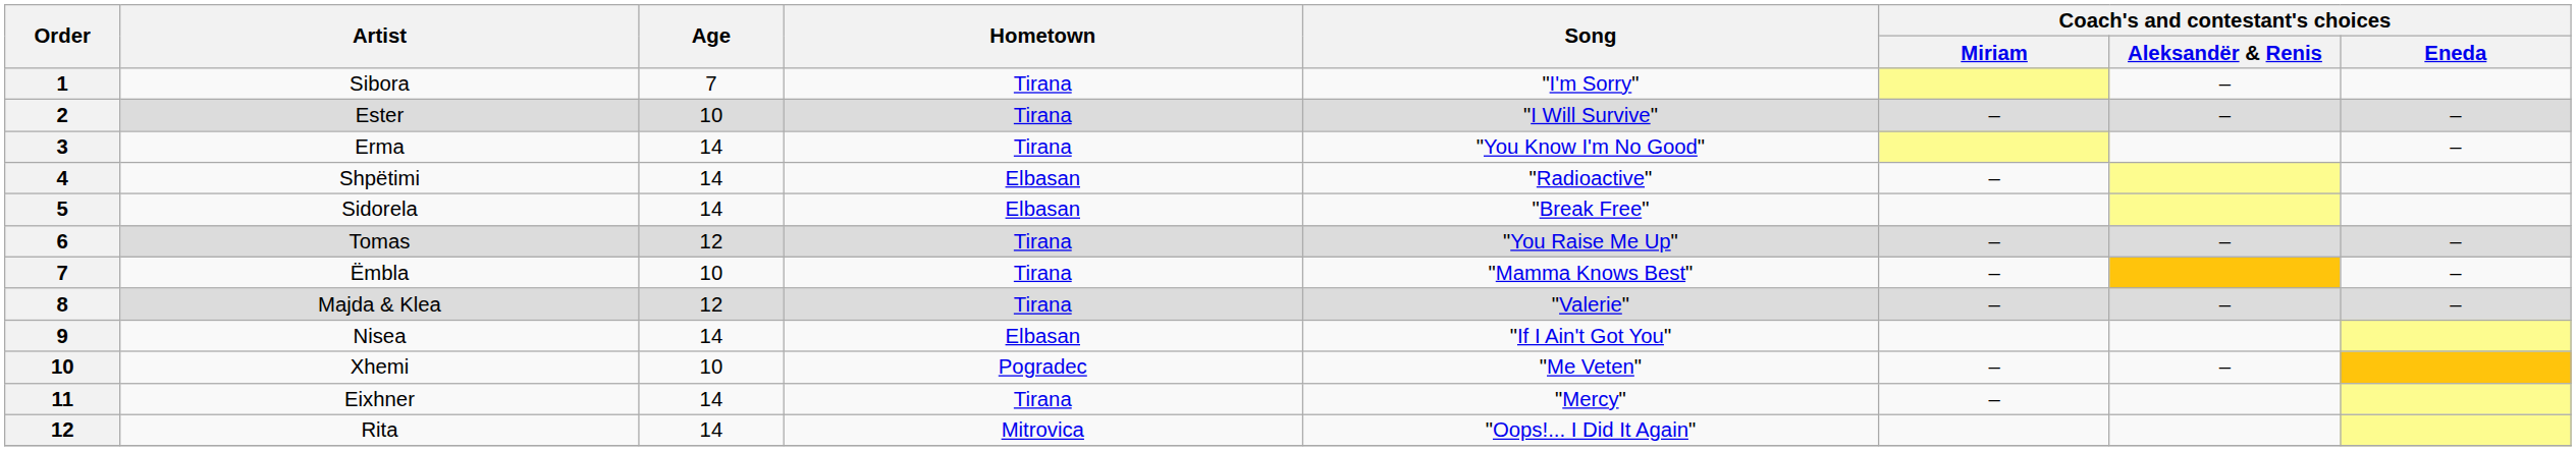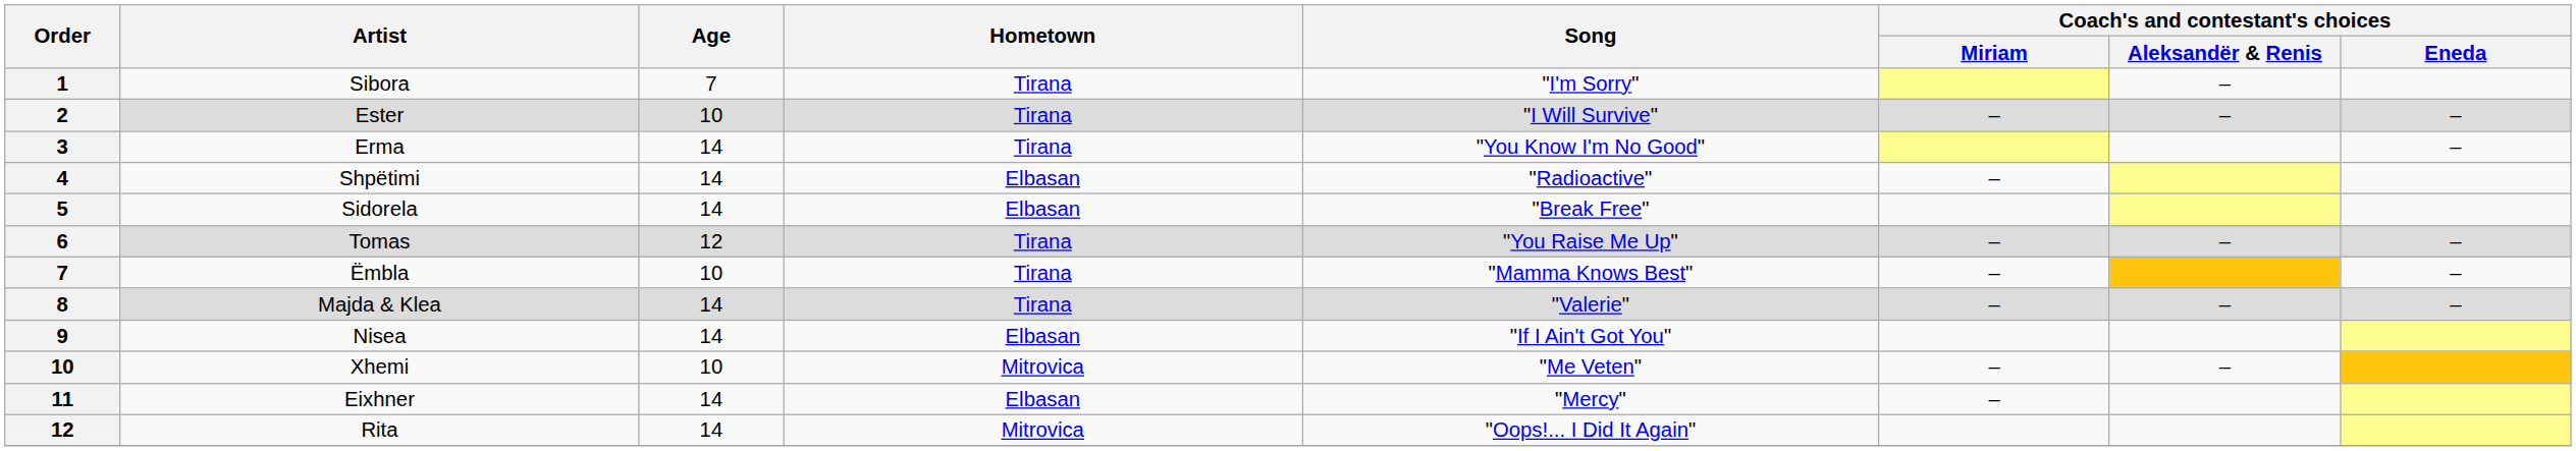 <table class="wikitable" style="text-align:center; line-height:17px; width:100%;">
 <tr>
 <th scope="col" rowspan=2 width="04%">Order</th>
 <th scope="col" rowspan=2 width="18%">Artist</th>
 <th scope="col" rowspan=2 width="05%">Age</th>
 <th scope="col" rowspan=2 width="18%">Hometown</th>
 <th scope="col" rowspan=2 width="20%">Song</th>
 <th scope="col" colspan=3 width="24%">Coach's and contestant's choices</th>
 </tr>
 <tr>
 <th width="08%"><a href='#'>Miriam</a></th>
 <th width="08%"><a href='#'>Aleksandër</a> & <a href='#'>Renis</a></th>
 <th width="08%"><a href='#'>Eneda</a></th>
 </tr>
 <tr>
 <th>1</th>
 <td>Sibora</td>
 <td>7</td>
 <td><a href='#'>Tirana</a></td>
 <td>"<a href='#'>I'm Sorry</a>"</td>
 <td style="background: #fdfc8f;"><strong></strong></td>
 <td>–</td>
 <td><strong></strong></td>
 </tr>
 <tr style="background: #DCDCDC;" |>
 <th>2</th>
 <td>Ester</td>
 <td>10</td>
 <td><a href='#'>Tirana</a></td>
 <td>"<a href='#'>I Will Survive</a>"</td>
 <td>–</td>
 <td>–</td>
 <td>–</td>
 </tr>
 <tr>
 <th>3</th>
 <td>Erma</td>
 <td>14</td>
 <td><a href='#'>Tirana</a></td>
 <td>"<a href='#'>You Know I'm No Good</a>"</td>
 <td style="background: #fdfc8f;"><strong></strong></td>
 <td><strong></strong></td>
 <td>–</td>
 </tr>
 <tr>
 <th>4</th>
 <td>Shpëtimi</td>
 <td>14</td>
 <td><a href='#'>Elbasan</a></td>
 <td>"<a href='#'>Radioactive</a>"</td>
 <td>–</td>
 <td style="background: #fdfc8f;"><strong></strong></td>
 <td><strong></strong></td>
 </tr>
 <tr>
 <th>5</th>
 <td>Sidorela</td>
 <td>14</td>
 <td><a href='#'>Elbasan</a></td>
 <td>"<a href='#'>Break Free</a>"</td>
 <td><strong></strong></td>
 <td style="background: #fdfc8f;"><strong></strong></td>
 <td><strong></strong></td>
 </tr>
 <tr style="background: #DCDCDC;" |>
 <th>6</th>
 <td>Tomas</td>
 <td>12</td>
 <td><a href='#'>Tirana</a></td>
 <td>"<a href='#'>You Raise Me Up</a>"</td>
 <td>–</td>
 <td>–</td>
 <td>–</td>
 </tr>
 <tr>
 <th>7</th>
 <td>Ëmbla</td>
 <td>10</td>
 <td><a href='#'>Tirana</a></td>
 <td>"<a href='#'>Mamma Knows Best</a>"</td>
 <td>–</td>
 <td style="background: #ffc40c;"><strong></strong></td>
 <td>–</td>
 </tr>
 <tr style="background: #DCDCDC;" |>
 <th>8</th>
 <td>Majda & Klea</td>
-<td>12</td>
+<td>14</td>
 <td><a href='#'>Tirana</a></td>
 <td>"<a href='#'>Valerie</a>"</td>
 <td>–</td>
 <td>–</td>
 <td>–</td>
 </tr>
 <tr>
 <th>9</th>
 <td>Nisea</td>
 <td>14</td>
 <td><a href='#'>Elbasan</a></td>
 <td>"<a href='#'>If I Ain't Got You</a>"</td>
 <td><strong></strong></td>
 <td><strong></strong></td>
 <td style="background: #fdfc8f;"><strong></strong></td>
 </tr>
 <tr>
 <th>10</th>
 <td>Xhemi</td>
 <td>10</td>
-<td><a href='#'>Pogradec</a></td>
+<td><a href='#'>Mitrovica</a></td>
 <td>"<a href='#'>Me Veten</a>"</td>
 <td>–</td>
 <td>–</td>
 <td style="background: #ffc40c;"><strong></strong></td>
 </tr>
 <tr>
 <th>11</th>
 <td>Eixhner</td>
 <td>14</td>
-<td><a href='#'>Tirana</a></td>
+<td><a href='#'>Elbasan</a></td>
 <td>"<a href='#'>Mercy</a>"</td>
 <td>–</td>
 <td><strong></strong></td>
 <td style="background: #fdfc8f;"><strong></strong></td>
 </tr>
 <tr>
 <th>12</th>
 <td>Rita</td>
 <td>14</td>
 <td><a href='#'>Mitrovica</a></td>
 <td>"<a href='#'>Oops!... I Did It Again</a>"</td>
 <td><strong></strong></td>
 <td><strong></strong></td>
 <td style="background: #fdfc8f;"><strong></strong></td>
 </tr>
 <tr>
 </tr>
 </table>
